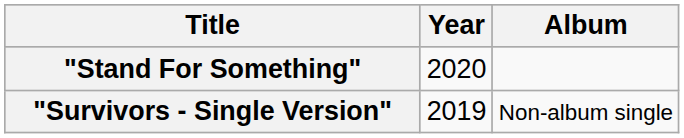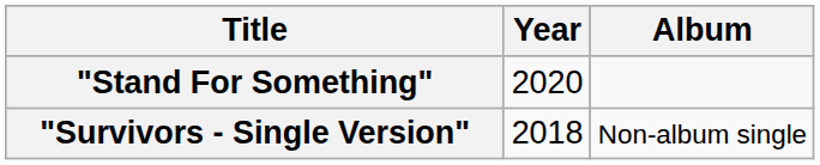 <table class="wikitable plainrowheaders" style="text-align:center;">
 <tr>
 <th scope="col" style="width:15em;">Title</th>
 <th scope="col" style="width:1em;">Year</th>
 <th scope="col">Album</th>
 </tr>
 <tr>
 <th scope="row">"Stand For Something"</th>
 <td>2020</td>
 <td></td>
 </tr>
 <tr>
 <th scope="row">"Survivors - Single Version"</th>
-<td>2019</td>
+<td>2018</td>
 <td><small>Non-album single</small></td>
 </tr>
 </table>
